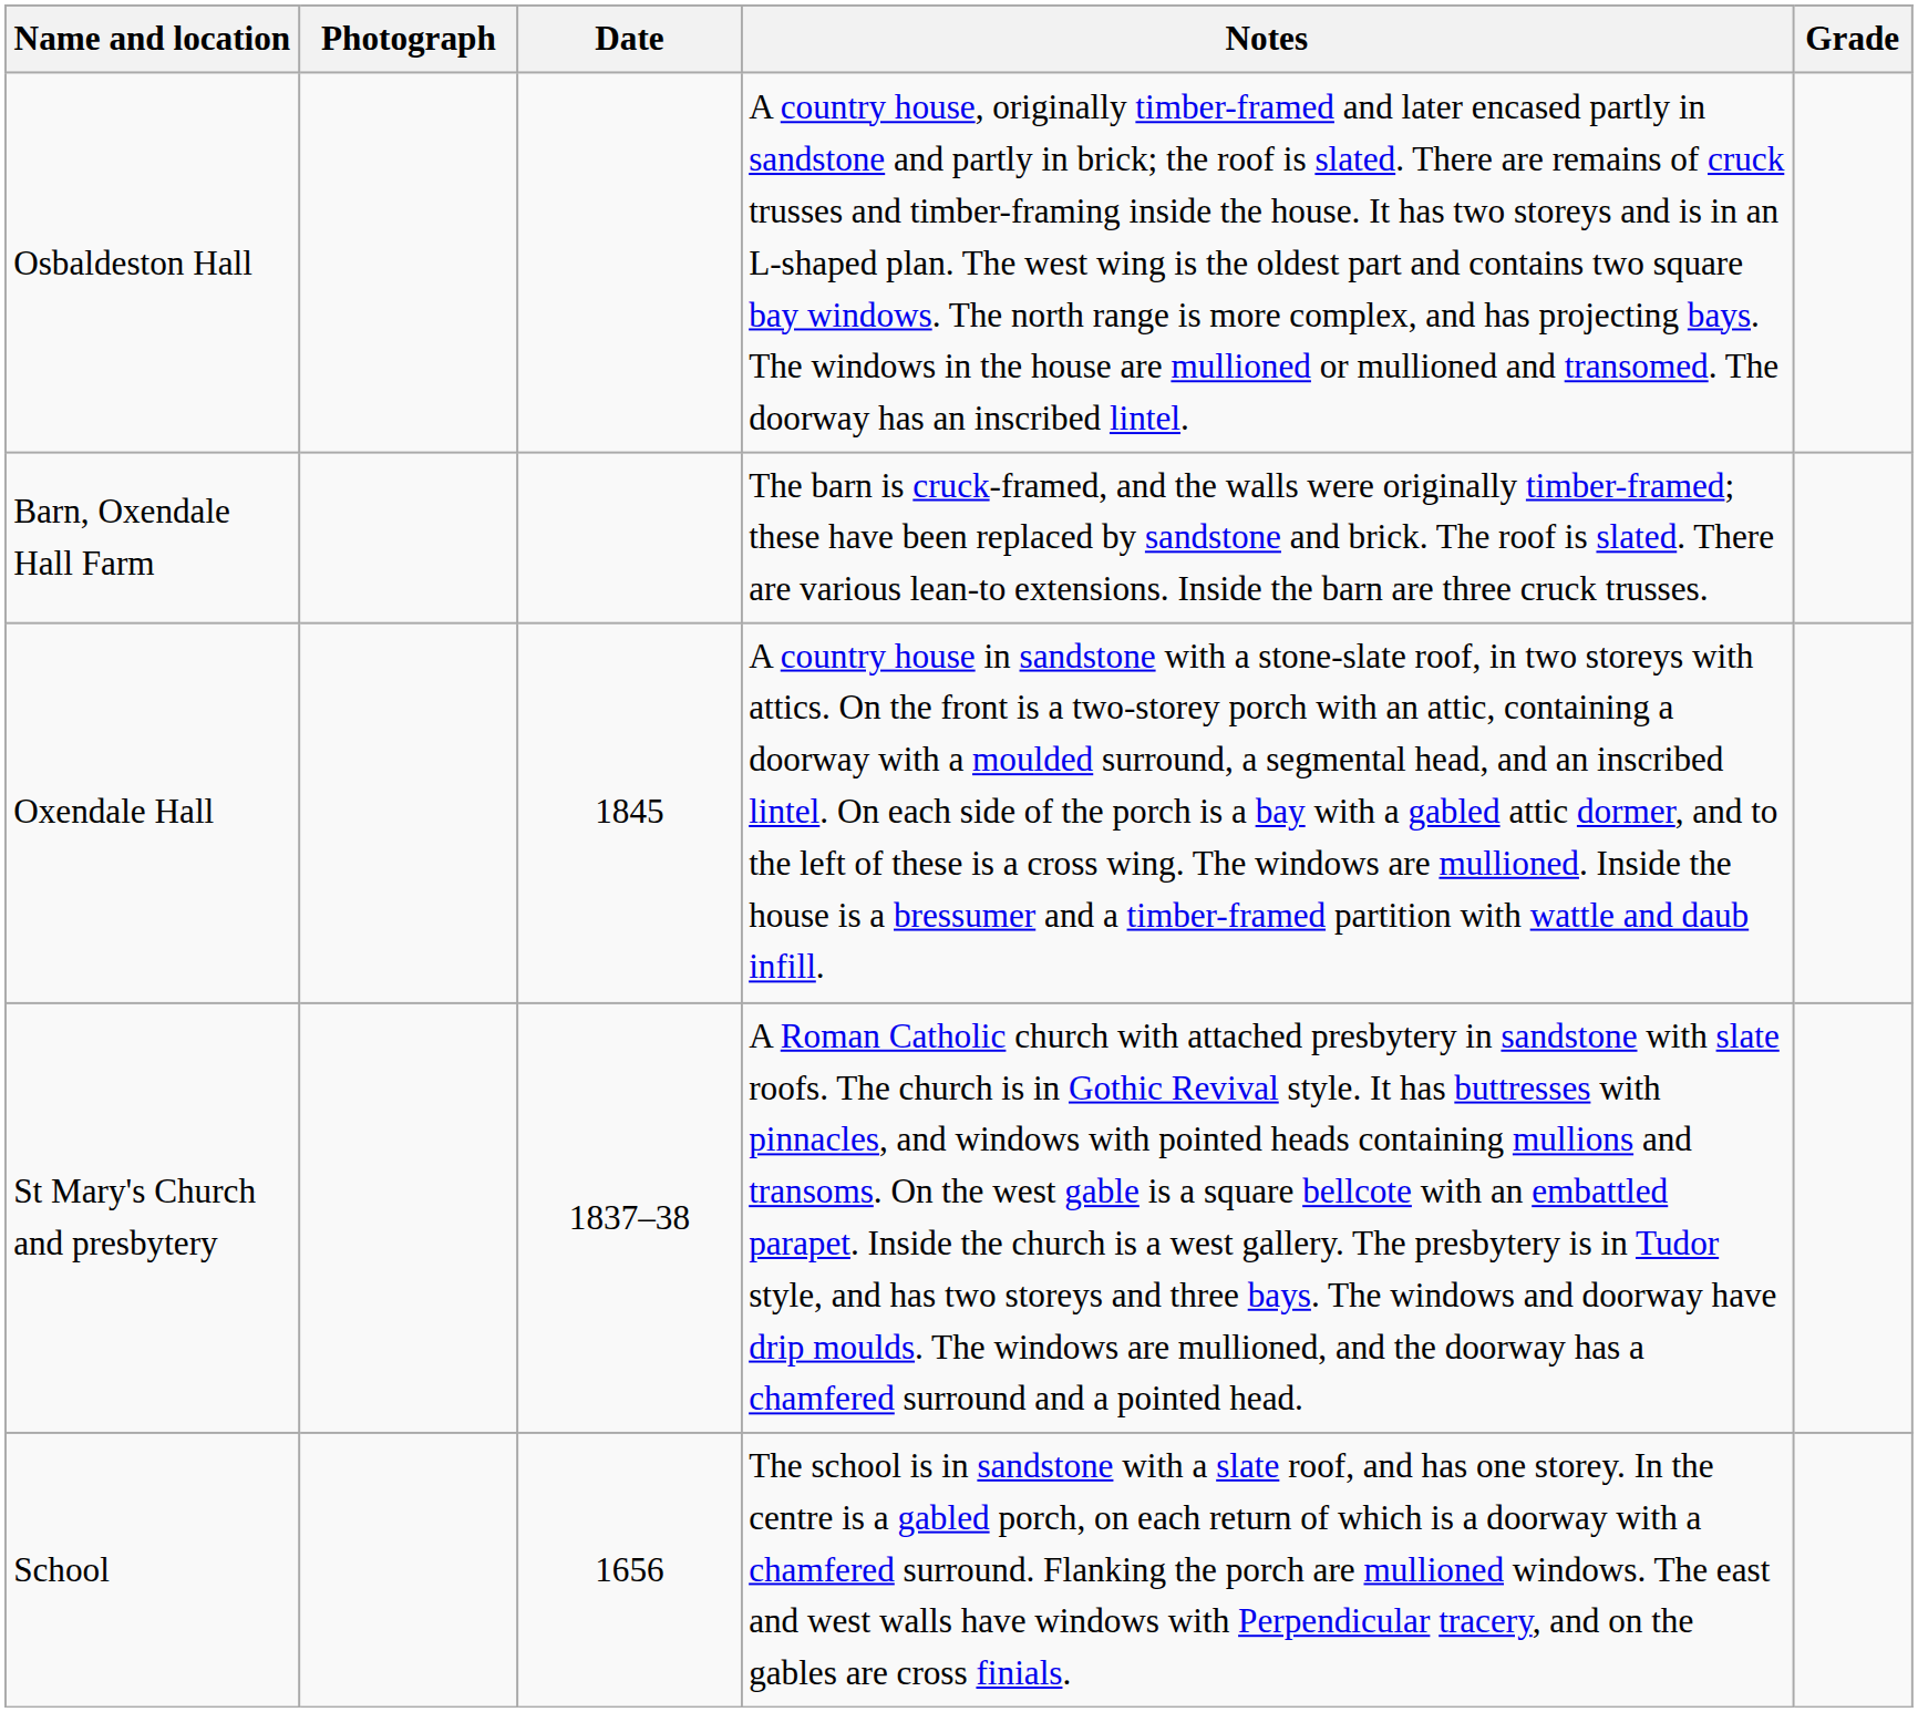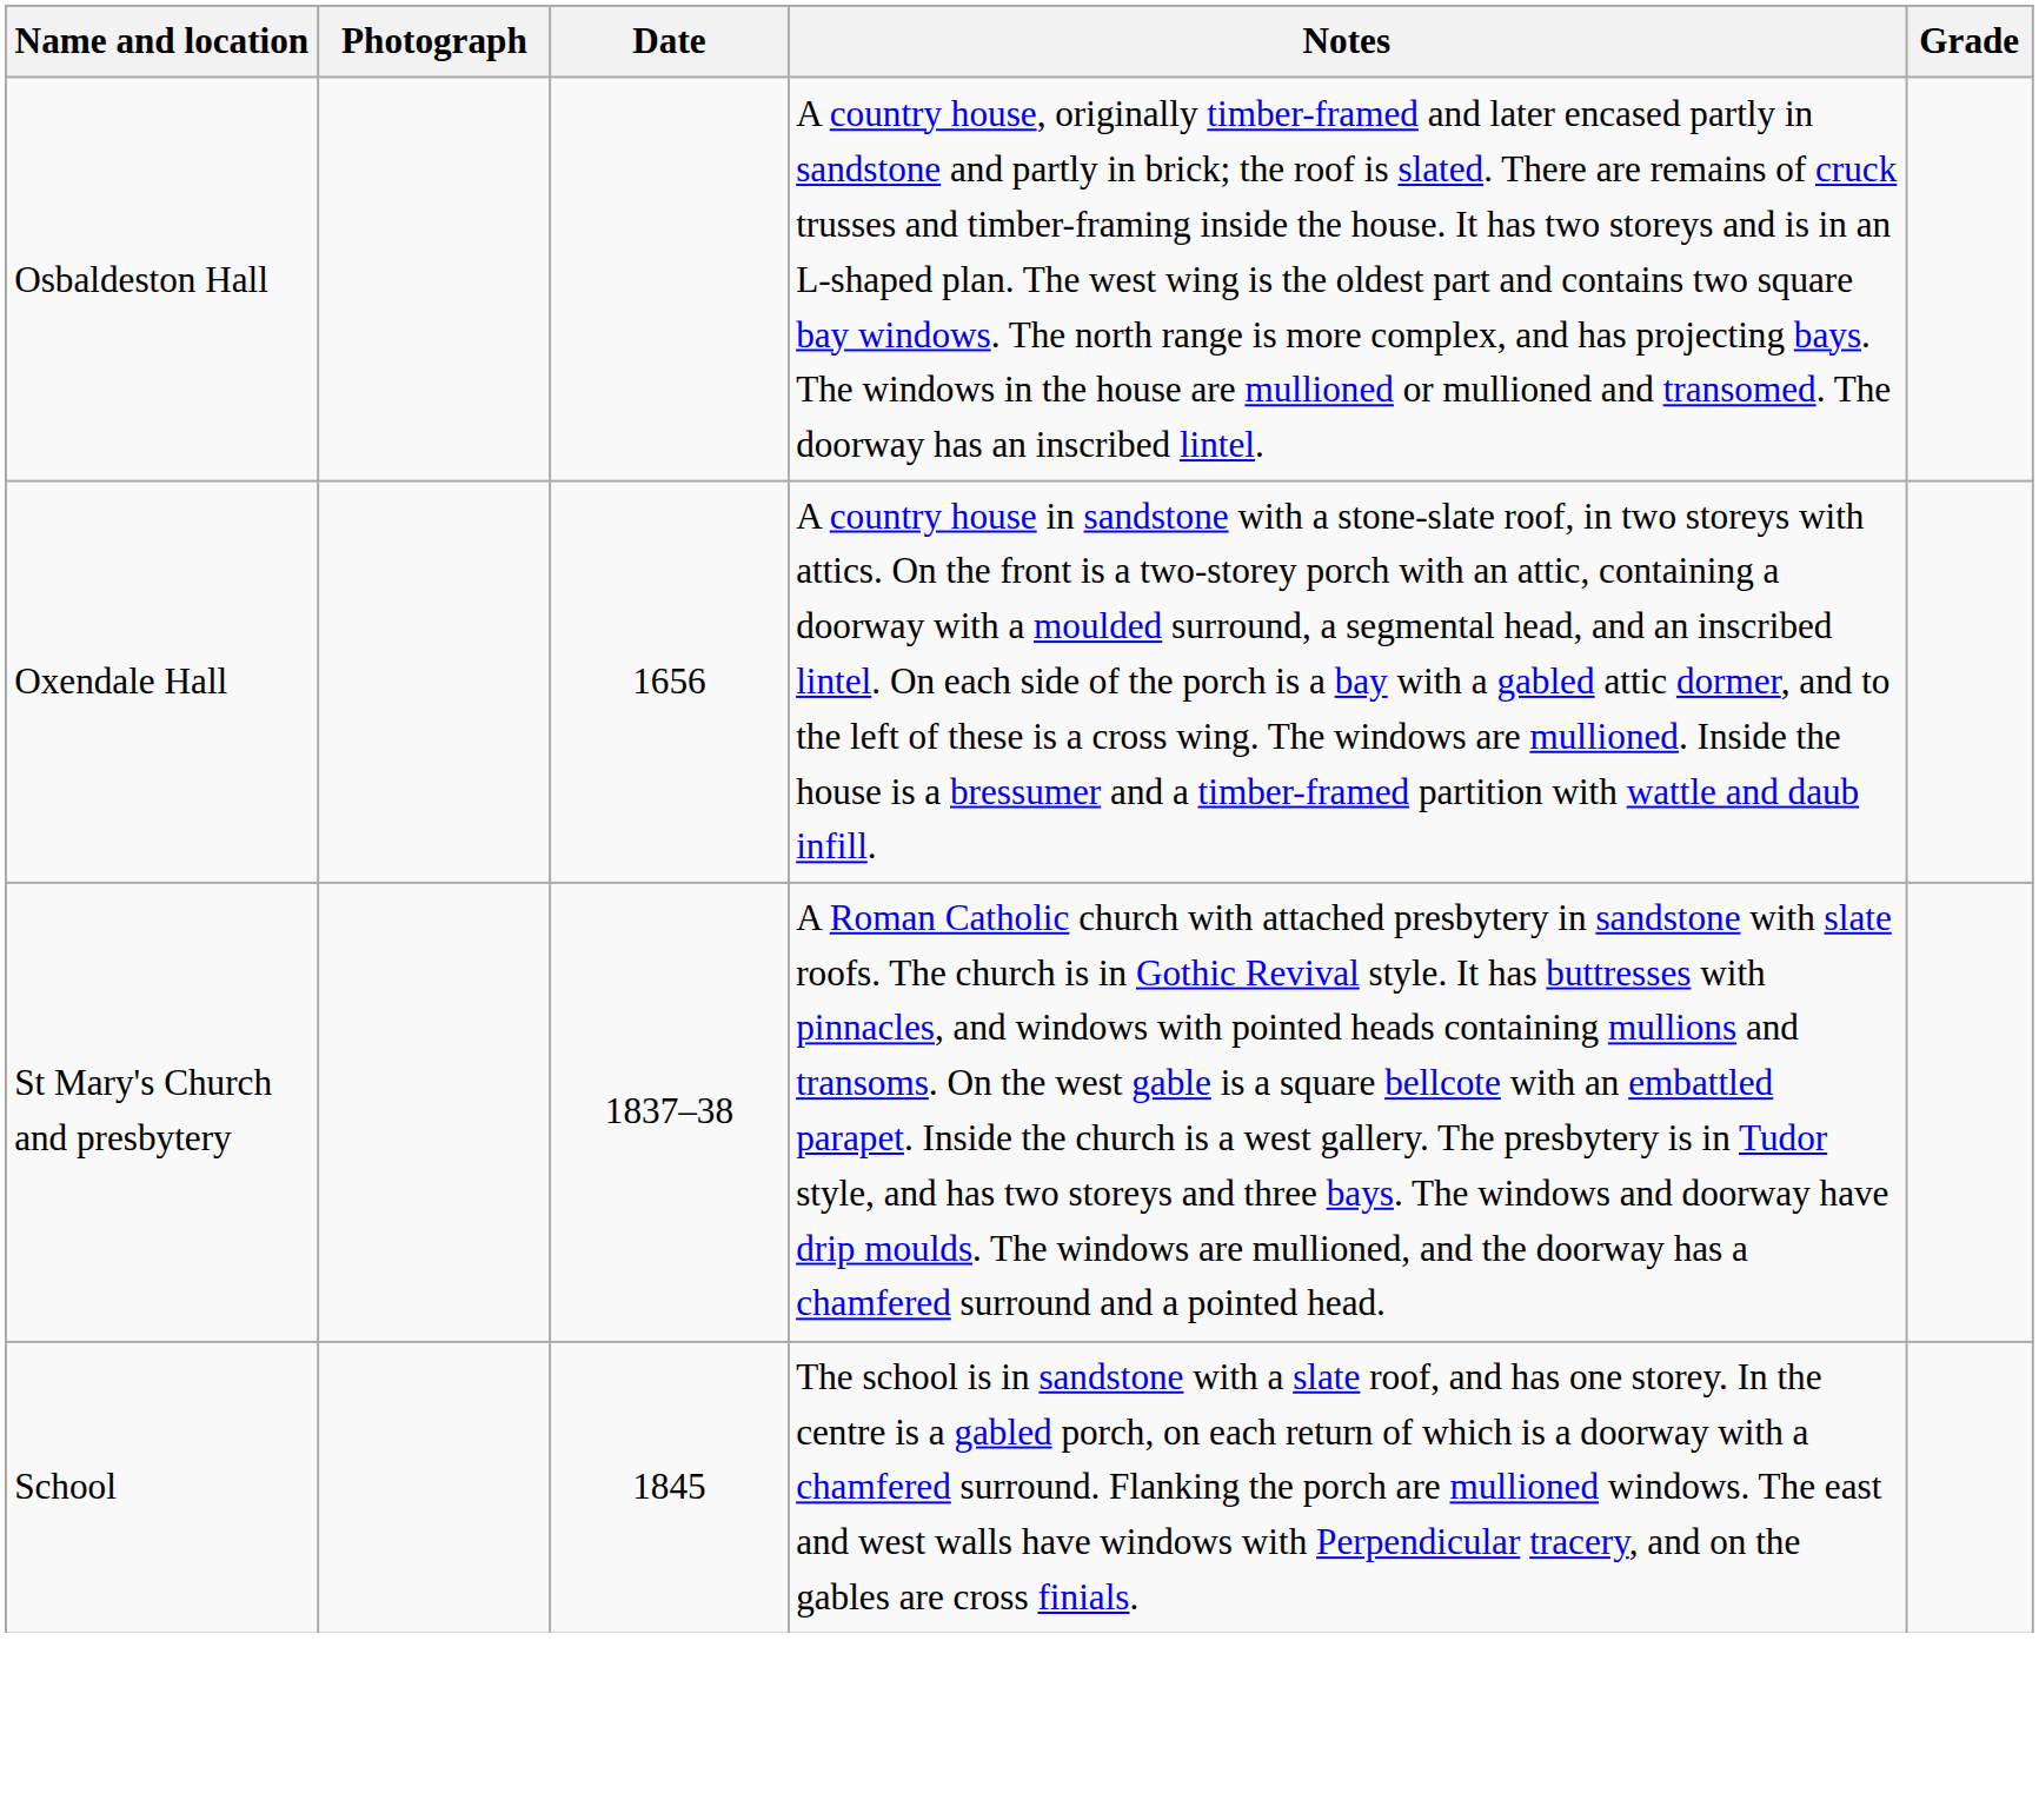 <table class="wikitable sortable plainrowheaders" style="width:100%;border:0px;text-align:left;line-height:150%;">
 <tr>
 <th scope="col"  style="width:150px">Name and location</th>
 <th scope="col"  style="width:100px" class="unsortable">Photograph</th>
 <th scope="col"  style="width:120px">Date</th>
 <th scope="col"  style="width:650px" class="unsortable">Notes</th>
 <th scope="col"  style="width:50px">Grade</th>
 </tr>
 <tr>
 <td>Osbaldeston Hall<br><small></small></td>
 <td></td>
 <td align="center"></td>
 <td>A <a href='#'>country house</a>, originally <a href='#'>timber-framed</a> and later encased partly in <a href='#'>sandstone</a> and partly in brick; the roof is <a href='#'>slated</a>.  There are remains of <a href='#'>cruck</a> trusses and timber-framing inside the house.  It has two storeys and is in an L-shaped plan.  The west wing is the oldest part and contains two square <a href='#'>bay windows</a>.  The north range is more complex, and has projecting <a href='#'>bays</a>.  The windows in the house are <a href='#'>mullioned</a> or mullioned and <a href='#'>transomed</a>.  The doorway has an inscribed <a href='#'>lintel</a>.</td>
 <td align="center" ></td>
 </tr>
 <tr>
-<td>Barn, Oxendale Hall Farm<br><small></small></td>
-<td></td>
-<td align="center"></td>
-<td>The barn is <a href='#'>cruck</a>-framed, and the walls were originally <a href='#'>timber-framed</a>; these have been replaced by <a href='#'>sandstone</a> and brick.  The roof is <a href='#'>slated</a>.  There are various lean-to extensions.  Inside the barn are three cruck trusses.</td>
-<td align="center" ></td>
-</tr>
-<tr>
 <td>Oxendale Hall<br><small></small></td>
 <td></td>
-<td align="center">1845</td>
+<td align="center">1656</td>
 <td>A <a href='#'>country house</a> in <a href='#'>sandstone</a> with a stone-slate roof, in two storeys with attics.  On the front is a two-storey porch with an attic, containing a doorway with a <a href='#'>moulded</a> surround, a segmental head, and an inscribed <a href='#'>lintel</a>.  On each side of the porch is a <a href='#'>bay</a> with a <a href='#'>gabled</a> attic <a href='#'>dormer</a>, and to the left of these is a cross wing.  The windows are <a href='#'>mullioned</a>.  Inside the house is a <a href='#'>bressumer</a> and a <a href='#'>timber-framed</a> partition with <a href='#'>wattle and daub</a> <a href='#'>infill</a>.</td>
 <td align="center" ></td>
 </tr>
 <tr>
 <td>St Mary's Church and presbytery<br><small></small></td>
 <td></td>
 <td align="center">1837–38</td>
 <td>A <a href='#'>Roman Catholic</a> church with attached presbytery in <a href='#'>sandstone</a> with <a href='#'>slate</a> roofs.  The church is in <a href='#'>Gothic Revival</a> style.  It has <a href='#'>buttresses</a> with <a href='#'>pinnacles</a>, and windows with pointed heads containing <a href='#'>mullions</a> and <a href='#'>transoms</a>.  On the west <a href='#'>gable</a> is a square <a href='#'>bellcote</a> with an <a href='#'>embattled</a> <a href='#'>parapet</a>.  Inside the church is a west gallery.  The presbytery is in <a href='#'>Tudor</a> style, and has two storeys and three <a href='#'>bays</a>.  The windows and doorway have <a href='#'>drip moulds</a>.  The windows are mullioned, and the doorway has a <a href='#'>chamfered</a> surround and a pointed head.</td>
 <td align="center" ></td>
 </tr>
 <tr>
 <td>School<br><small></small></td>
 <td></td>
-<td align="center">1656</td>
+<td align="center">1845</td>
 <td>The school is in <a href='#'>sandstone</a> with a <a href='#'>slate</a> roof, and has one storey.  In the centre is a <a href='#'>gabled</a> porch, on each return of which is a doorway with a <a href='#'>chamfered</a> surround.  Flanking the porch are <a href='#'>mullioned</a> windows.  The east and west walls have windows with <a href='#'>Perpendicular</a> <a href='#'>tracery</a>, and on the gables are cross <a href='#'>finials</a>.</td>
 <td align="center" ></td>
 </tr>
 <tr>
 </tr>
 </table>
